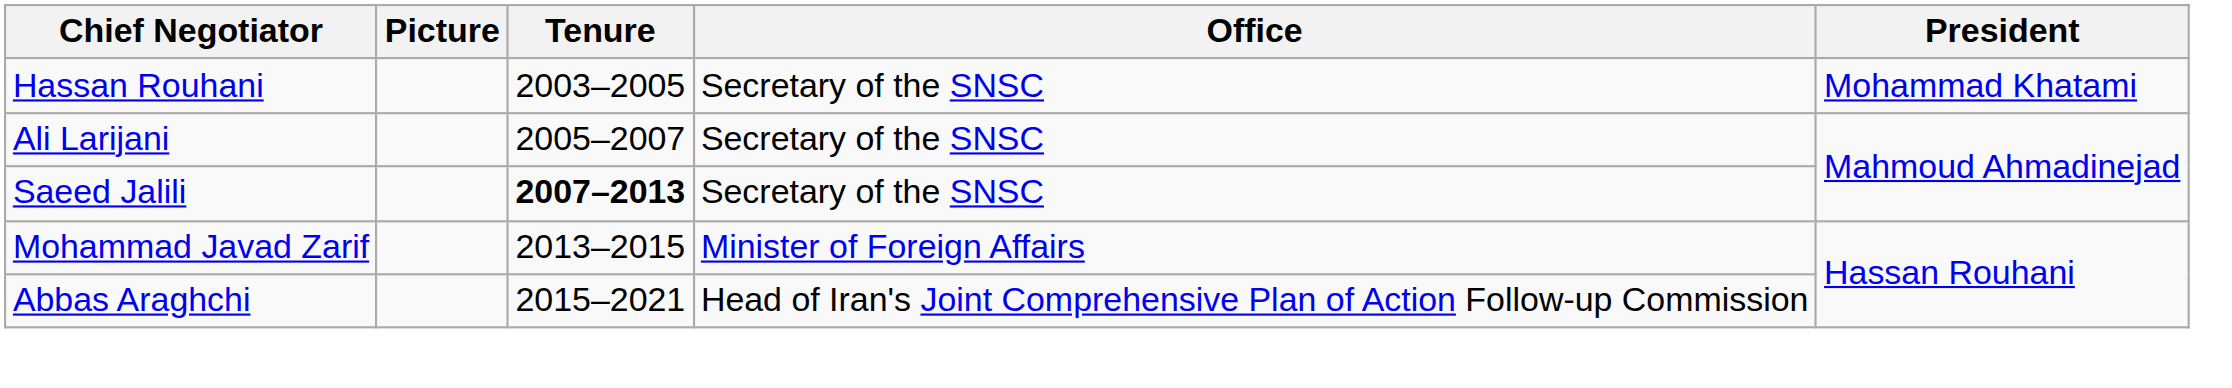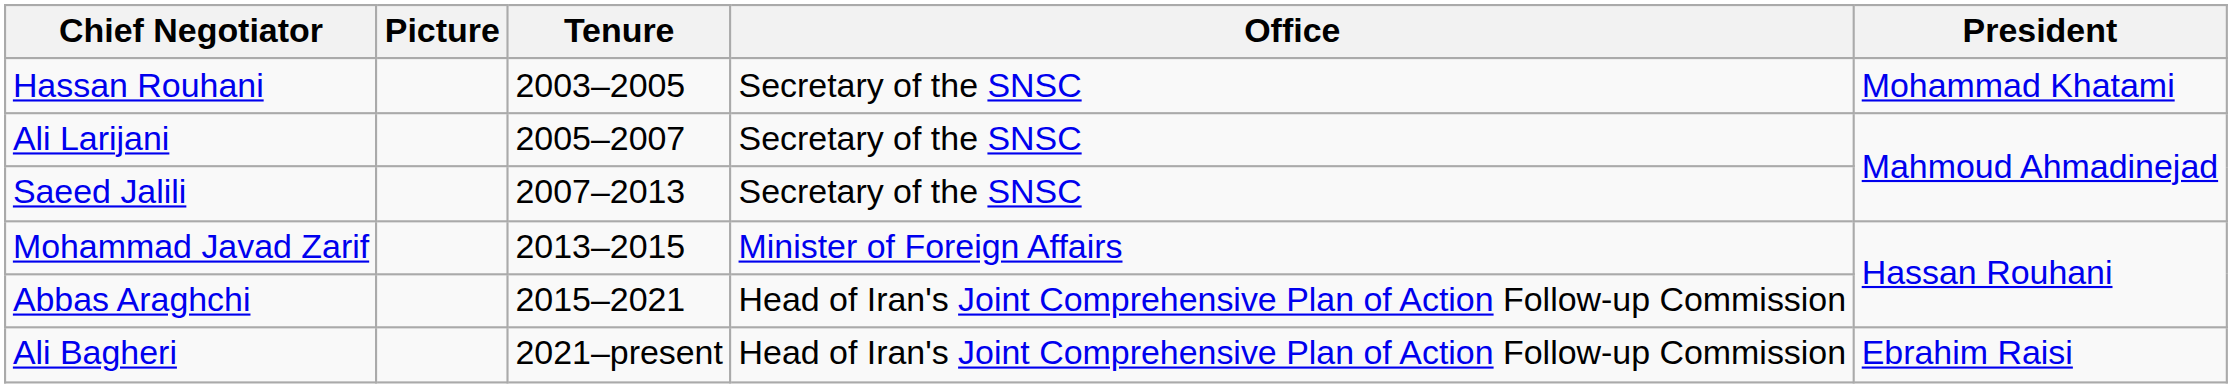 <table class="wikitable">
 <tr>
 <th>Chief Negotiator</th>
 <th>Picture</th>
 <th>Tenure</th>
 <th>Office</th>
 <th>President</th>
 </tr>
 <tr>
 <td><a href='#'>Hassan Rouhani</a></td>
 <td></td>
 <td>2003–2005</td>
 <td>Secretary of the <a href='#'>SNSC</a></td>
 <td><a href='#'>Mohammad Khatami</a></td>
 </tr>
 <tr>
 <td><a href='#'>Ali Larijani</a></td>
 <td></td>
 <td>2005–2007</td>
 <td>Secretary of the <a href='#'>SNSC</a></td>
 <td rowspan="2"><a href='#'>Mahmoud Ahmadinejad</a></td>
 </tr>
 <tr>
 <td><a href='#'>Saeed Jalili</a></td>
 <td></td>
-<td><strong>2007–2013</strong></td>
+<td>2007–2013</td>
 <td>Secretary of the <a href='#'>SNSC</a></td>
 </tr>
 <tr>
 <td><a href='#'>Mohammad Javad Zarif</a></td>
 <td></td>
 <td>2013–2015</td>
 <td><a href='#'>Minister of Foreign Affairs</a></td>
 <td rowspan="2"><a href='#'>Hassan Rouhani</a></td>
 </tr>
 <tr>
 <td><a href='#'>Abbas Araghchi</a></td>
 <td></td>
 <td>2015–2021</td>
 <td>Head of Iran's <a href='#'>Joint Comprehensive Plan of Action</a> Follow-up Commission</td>
 </tr>
+<tr>
+<td><a href='#'>Ali Bagheri</a></td>
+<td></td>
+<td>2021–present</td>
+<td>Head of Iran's <a href='#'>Joint Comprehensive Plan of Action</a> Follow-up Commission</td>
+<td><a href='#'>Ebrahim Raisi</a></td>
+</tr>
 </table>
